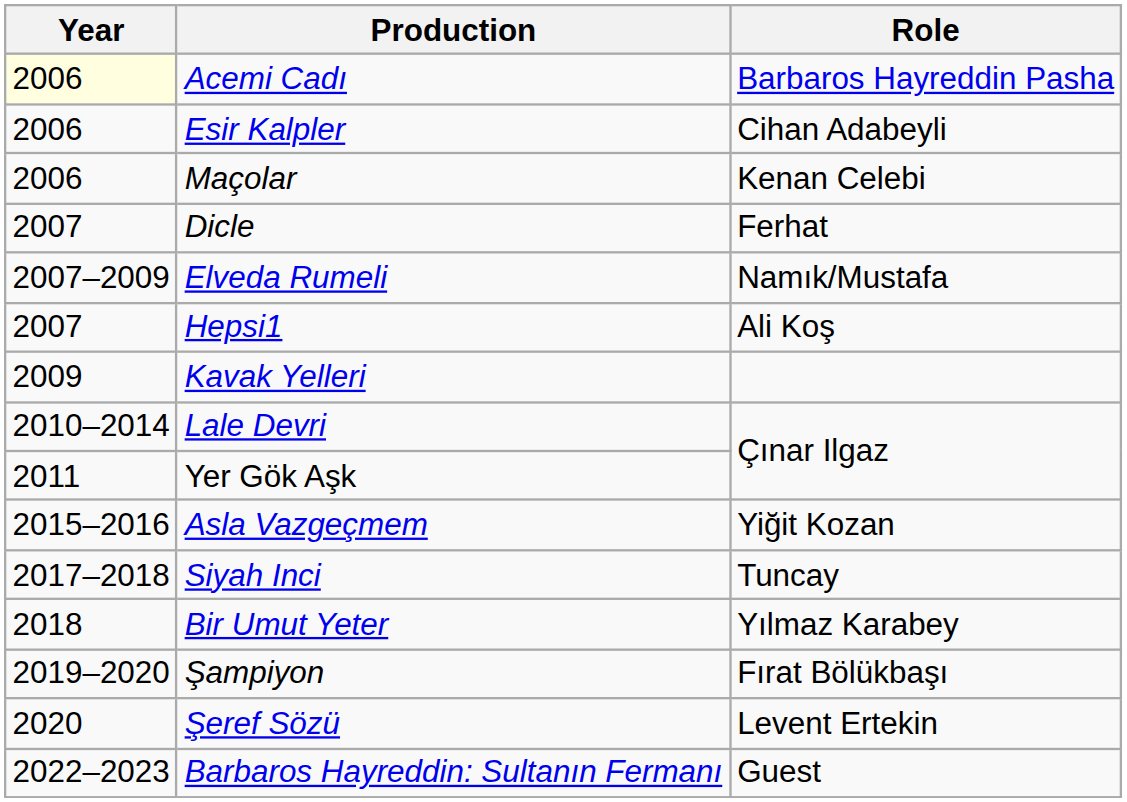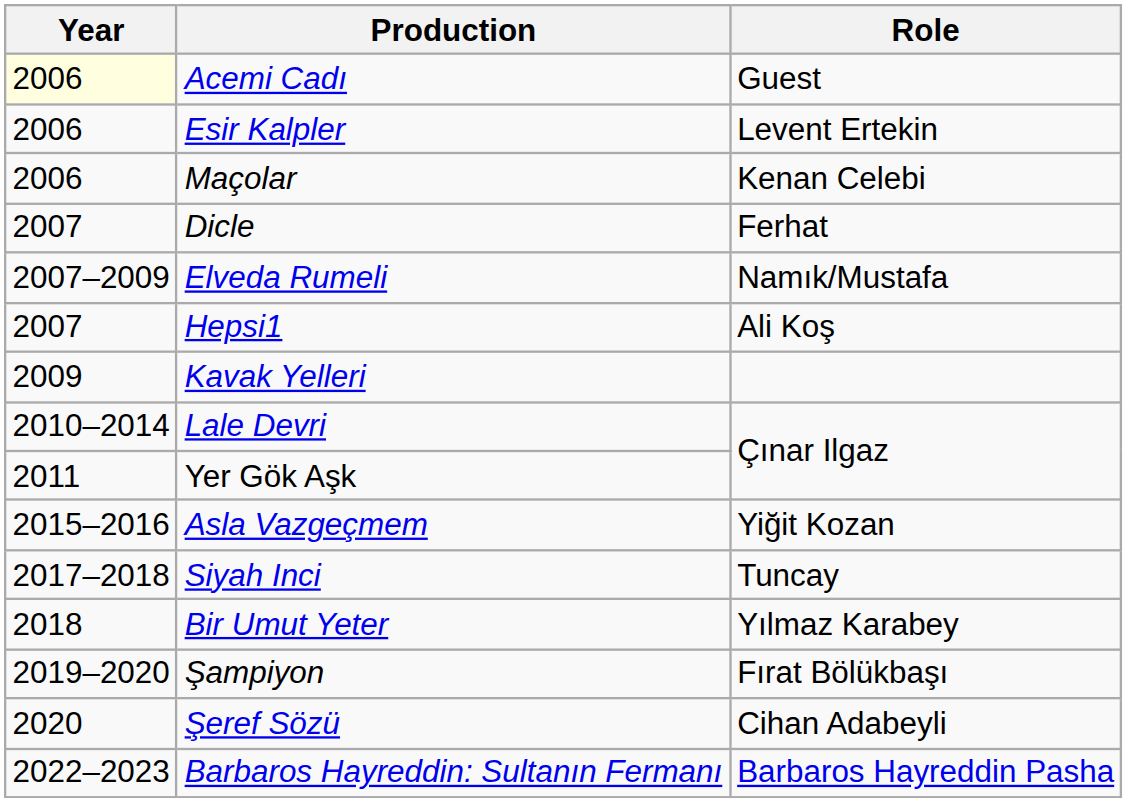 <table class="wikitable" style="font-size: 85%;">
 <tr>
 <th>Year</th>
 <th>Production</th>
 <th>Role</th>
 </tr>
 <tr>
 <td style="background: lightyellow;">2006</td>
 <td><em><a href='#'>Acemi Cadı</a></em></td>
-<td><a href='#'>Barbaros Hayreddin Pasha</a></td>
+<td>Guest</td>
 </tr>
 <tr>
 <td>2006</td>
 <td><em><a href='#'>Esir Kalpler</a></em></td>
-<td>Cihan Adabeyli</td>
+<td>Levent Ertekin</td>
 </tr>
 <tr>
 <td>2006</td>
 <td><em>Maçolar</em></td>
 <td>Kenan Celebi</td>
 </tr>
 <tr>
 <td>2007</td>
 <td><em>Dicle</em></td>
 <td>Ferhat</td>
 </tr>
 <tr>
 <td>2007–2009</td>
 <td><em><a href='#'>Elveda Rumeli</a></em></td>
 <td>Namık/Mustafa</td>
 </tr>
 <tr>
 <td>2007</td>
 <td><em><a href='#'>Hepsi1</a></em></td>
 <td>Ali Koş</td>
 </tr>
 <tr>
 <td>2009</td>
 <td><em><a href='#'>Kavak Yelleri</a></em></td>
 <td></td>
 </tr>
 <tr>
 <td>2010–2014</td>
 <td><em><a href='#'>Lale Devri</a></em></td>
 <td rowspan="2">Çınar Ilgaz</td>
 </tr>
 <tr>
 <td>2011</td>
 <td>Yer Gök Aşk</td>
 </tr>
 <tr>
 <td>2015–2016</td>
 <td><em><a href='#'>Asla Vazgeçmem</a></em></td>
 <td>Yiğit Kozan</td>
 </tr>
 <tr>
 <td>2017–2018</td>
 <td><em><a href='#'>Siyah Inci</a></em></td>
 <td>Tuncay</td>
 </tr>
 <tr>
 <td>2018</td>
 <td><em><a href='#'>Bir Umut Yeter</a></em></td>
 <td>Yılmaz Karabey</td>
 </tr>
 <tr>
 <td>2019–2020</td>
 <td><em>Şampiyon</em></td>
 <td>Fırat Bölükbaşı</td>
 </tr>
 <tr>
 <td>2020</td>
 <td><em><a href='#'>Şeref Sözü</a></em></td>
-<td>Levent Ertekin</td>
+<td>Cihan Adabeyli</td>
 </tr>
 <tr>
 <td>2022–2023</td>
 <td><em><a href='#'>Barbaros Hayreddin: Sultanın Fermanı</a></em></td>
-<td>Guest</td>
+<td><a href='#'>Barbaros Hayreddin Pasha</a></td>
 </tr>
 <tr>
 </tr>
 </table>
